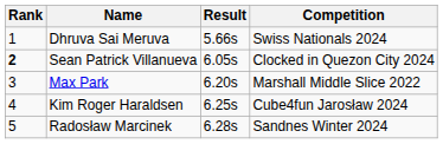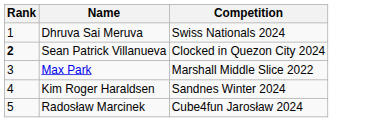 <table class="wikitable">
 <tr>
 <th>Rank</th>
 <th>Name</th>
-<th>Result</th>
 <th>Competition</th>
 </tr>
 <tr>
 <td>1</td>
 <td> Dhruva Sai Meruva</td>
-<td>5.66s</td>
 <td> Swiss Nationals 2024</td>
 </tr>
 <tr>
 <td><strong>2</strong></td>
 <td> Sean Patrick Villanueva</td>
-<td>6.05s</td>
 <td> Clocked in Quezon City 2024</td>
 </tr>
 <tr>
 <td>3</td>
 <td> <a href='#'>Max Park</a></td>
-<td>6.20s</td>
 <td> Marshall Middle Slice 2022</td>
 </tr>
 <tr>
 <td>4</td>
 <td> Kim Roger Haraldsen</td>
-<td>6.25s</td>
-<td> Cube4fun Jarosław 2024</td>
+<td> Sandnes Winter 2024</td>
 </tr>
 <tr>
 <td>5</td>
 <td> Radosław Marcinek</td>
-<td>6.28s</td>
-<td> Sandnes Winter 2024</td>
+<td> Cube4fun Jarosław 2024</td>
 </tr>
 </table>
